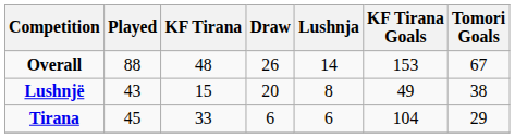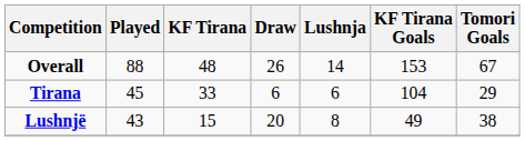 <table class=wikitable style="text-align:center">
 <tr>
 <th>Competition</th>
 <th>Played</th>
 <th>KF Tirana</th>
 <th>Draw</th>
 <th>Lushnja</th>
 <th>KF Tirana <br> Goals</th>
 <th>Tomori <br> Goals</th>
 </tr>
 <tr>
 <td><strong>Overall</strong></td>
 <td>88</td>
 <td>48</td>
 <td>26</td>
 <td>14</td>
 <td>153</td>
 <td>67</td>
 </tr>
 <tr>
+<td><strong><a href='#'>Tirana</a></strong></td>
+<td>45</td>
+<td>33</td>
+<td>6</td>
+<td>6</td>
+<td>104</td>
+<td>29</td>
+</tr>
+<tr>
 <td><strong><a href='#'>Lushnjë</a></strong></td>
 <td>43</td>
 <td>15</td>
 <td>20</td>
 <td>8</td>
 <td>49</td>
 <td>38</td>
 </tr>
 <tr>
-<td><strong><a href='#'>Tirana</a></strong></td>
-<td>45</td>
-<td>33</td>
-<td>6</td>
-<td>6</td>
-<td>104</td>
-<td>29</td>
-</tr>
-<tr>
 </tr>
 </table>
